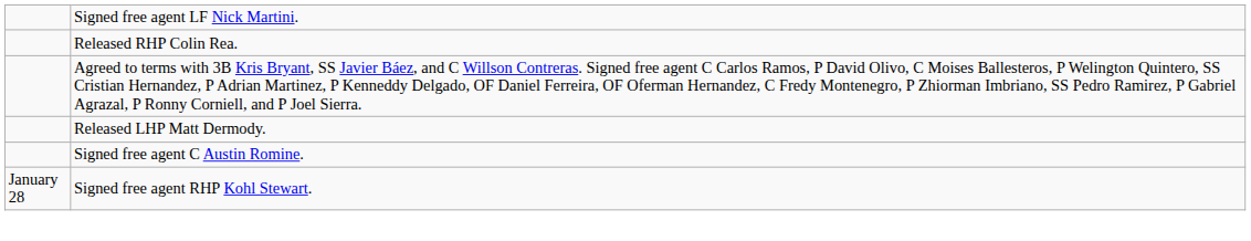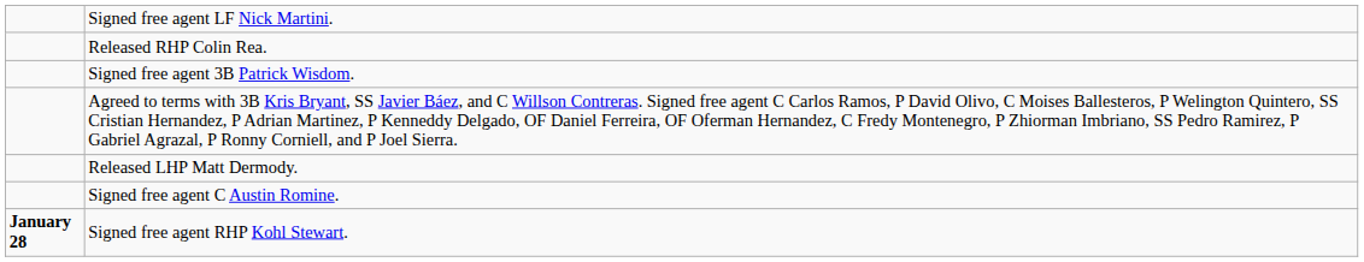 <table class="wikitable">
 <tr>
 <td></td>
 <td>Signed free agent LF <a href='#'>Nick Martini</a>.</td>
 </tr>
 <tr>
 <td></td>
 <td>Released RHP Colin Rea.</td>
+</tr>
+<tr>
+<td></td>
+<td>Signed free agent 3B <a href='#'>Patrick Wisdom</a>.</td>
 </tr>
 <tr>
 <td></td>
 <td>Agreed to terms with 3B <a href='#'>Kris Bryant</a>, SS <a href='#'>Javier Báez</a>, and C <a href='#'>Willson Contreras</a>. Signed free agent C Carlos Ramos, P David Olivo, C Moises Ballesteros, P Welington Quintero, SS Cristian Hernandez, P Adrian Martinez, P Kenneddy Delgado, OF Daniel Ferreira, OF Oferman Hernandez, C Fredy Montenegro, P Zhiorman Imbriano, SS Pedro Ramirez, P Gabriel Agrazal, P Ronny Corniell, and P Joel Sierra.</td>
 </tr>
 <tr>
 <td></td>
 <td>Released LHP Matt Dermody.</td>
 </tr>
 <tr>
 <td></td>
 <td>Signed free agent C <a href='#'>Austin Romine</a>.</td>
 </tr>
 <tr>
-<td>January 28</td>
+<td><strong>January 28</strong></td>
 <td>Signed free agent RHP <a href='#'>Kohl Stewart</a>.</td>
 </tr>
 </table>
